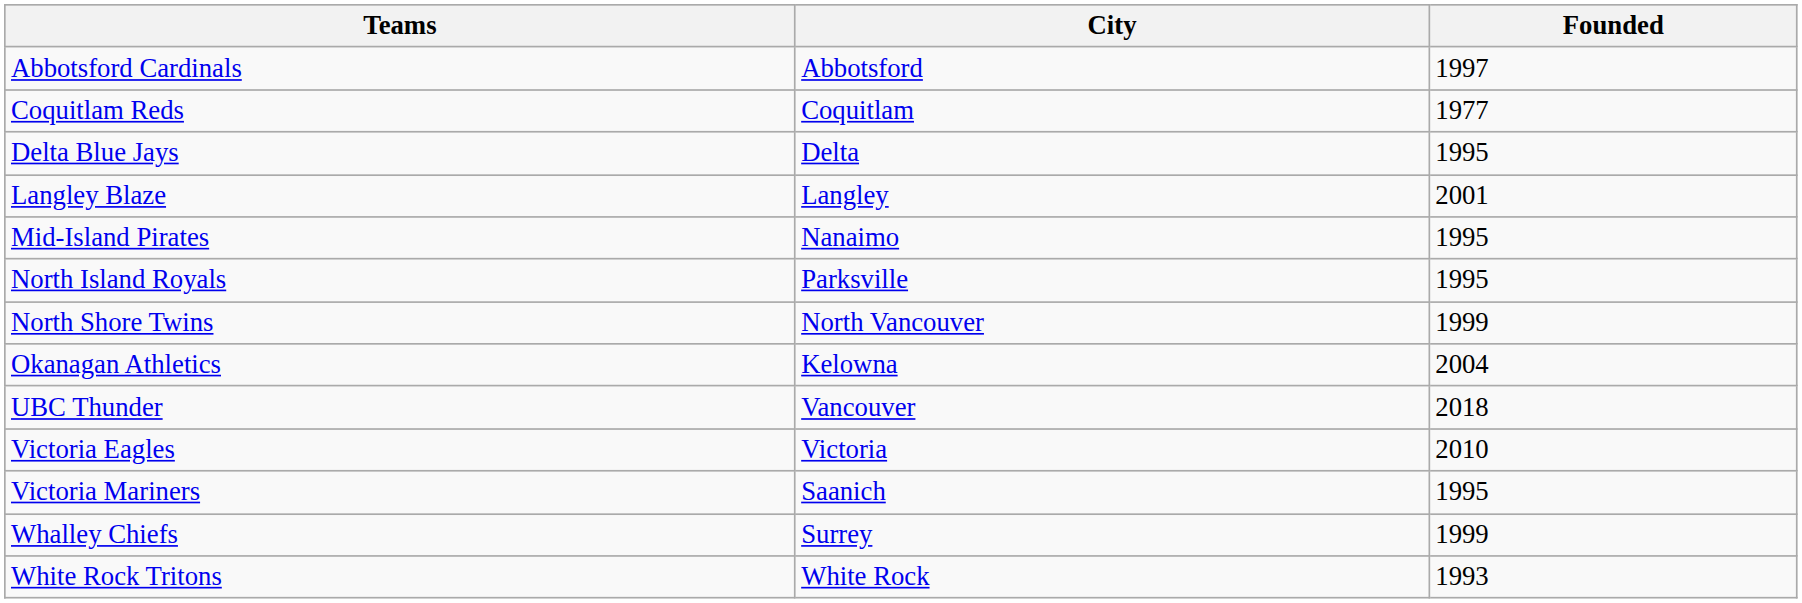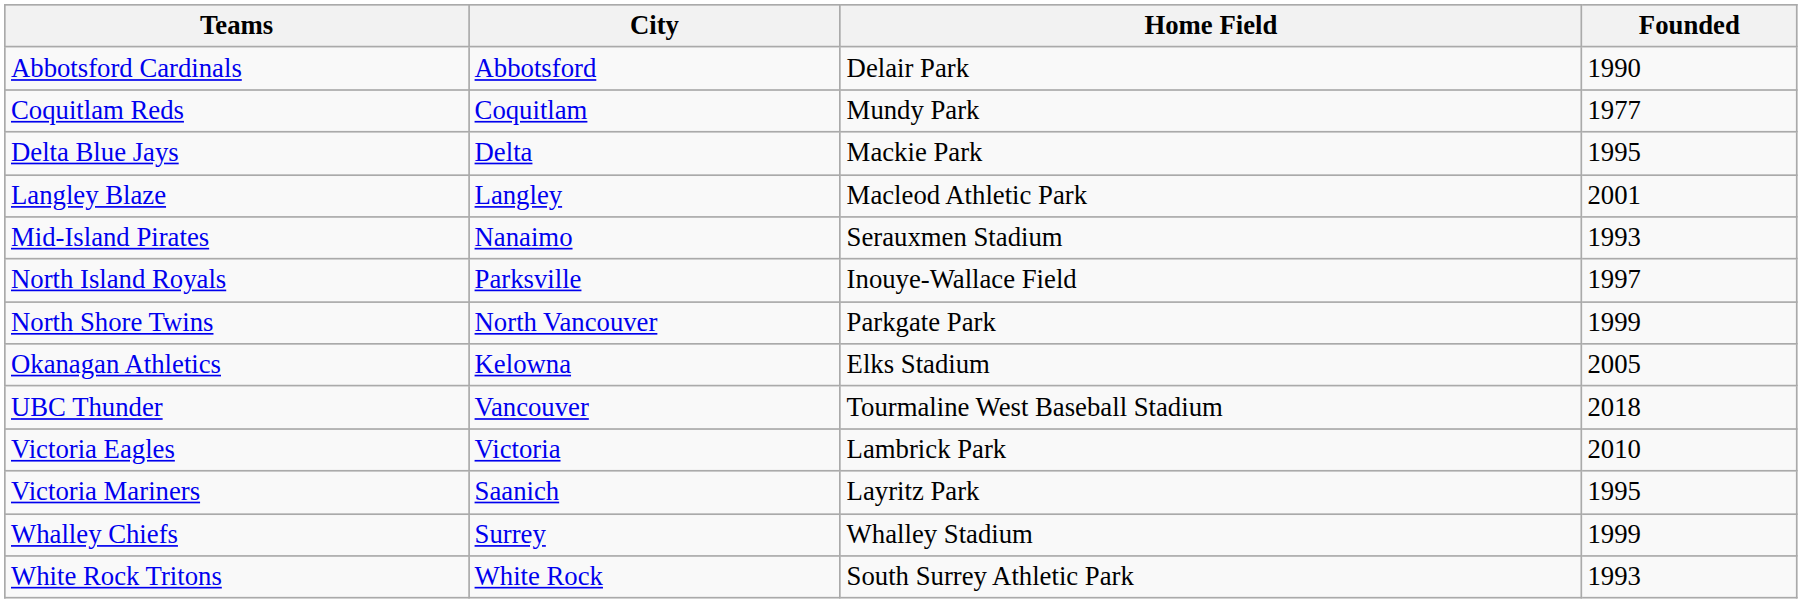 <table class="wikitable" style="width: 85%">
 <tr>
 <th>Teams</th>
 <th>City</th>
+<th>Home Field</th>
 <th>Founded</th>
 </tr>
 <tr>
 <td><a href='#'>Abbotsford Cardinals</a></td>
 <td><a href='#'>Abbotsford</a></td>
-<td>1997</td>
+<td>Delair Park</td>
+<td>1990</td>
 </tr>
 <tr>
 <td><a href='#'>Coquitlam Reds</a></td>
 <td><a href='#'>Coquitlam</a></td>
+<td>Mundy Park</td>
 <td>1977</td>
 </tr>
 <tr>
 <td><a href='#'>Delta Blue Jays</a></td>
 <td><a href='#'>Delta</a></td>
+<td>Mackie Park</td>
 <td>1995</td>
 </tr>
 <tr>
 <td><a href='#'>Langley Blaze</a></td>
 <td><a href='#'>Langley</a></td>
+<td>Macleod Athletic Park</td>
 <td>2001</td>
 </tr>
 <tr>
 <td><a href='#'>Mid-Island Pirates</a></td>
 <td><a href='#'>Nanaimo</a></td>
-<td>1995</td>
+<td>Serauxmen Stadium</td>
+<td>1993</td>
 </tr>
 <tr>
 <td><a href='#'>North Island Royals</a></td>
 <td><a href='#'>Parksville</a></td>
-<td>1995</td>
+<td>Inouye-Wallace Field</td>
+<td>1997</td>
 </tr>
 <tr>
 <td><a href='#'>North Shore Twins</a></td>
 <td><a href='#'>North Vancouver</a></td>
+<td>Parkgate Park</td>
 <td>1999</td>
 </tr>
 <tr>
 <td><a href='#'>Okanagan Athletics</a></td>
 <td><a href='#'>Kelowna</a></td>
-<td>2004</td>
+<td>Elks Stadium</td>
+<td>2005</td>
 </tr>
 <tr>
 <td><a href='#'>UBC Thunder</a></td>
 <td><a href='#'>Vancouver</a></td>
+<td>Tourmaline West Baseball Stadium</td>
 <td>2018</td>
 </tr>
 <tr>
 <td><a href='#'>Victoria Eagles</a></td>
 <td><a href='#'>Victoria</a></td>
+<td>Lambrick Park</td>
 <td>2010</td>
 </tr>
 <tr>
 <td><a href='#'>Victoria Mariners</a></td>
 <td><a href='#'>Saanich</a></td>
+<td>Layritz Park</td>
 <td>1995</td>
 </tr>
 <tr>
 <td><a href='#'>Whalley Chiefs</a></td>
 <td><a href='#'>Surrey</a></td>
+<td>Whalley Stadium</td>
 <td>1999</td>
 </tr>
 <tr>
 <td><a href='#'>White Rock Tritons</a></td>
 <td><a href='#'>White Rock</a></td>
+<td>South Surrey Athletic Park</td>
 <td>1993</td>
 </tr>
 </table>
